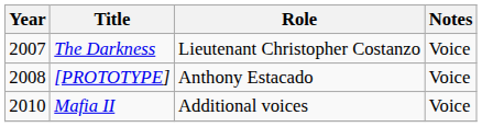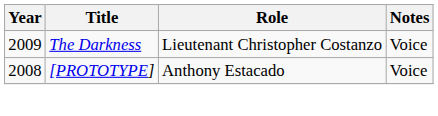 <table class="wikitable sortable">
 <tr>
 <th>Year</th>
 <th>Title</th>
 <th>Role</th>
 <th class="unsortable">Notes</th>
 </tr>
 <tr>
-<td>2007</td>
+<td>2009</td>
 <td><em><a href='#'>The Darkness</a></em></td>
 <td>Lieutenant Christopher Costanzo</td>
 <td>Voice</td>
 </tr>
 <tr>
 <td>2008</td>
 <td><em><a href='#'>[PROTOTYPE</a>]</em></td>
 <td>Anthony Estacado</td>
 <td>Voice</td>
 </tr>
 <tr>
-<td>2010</td>
-<td><em><a href='#'>Mafia II</a></em></td>
-<td>Additional voices</td>
-<td>Voice</td>
-</tr>
-<tr>
 </tr>
 </table>
